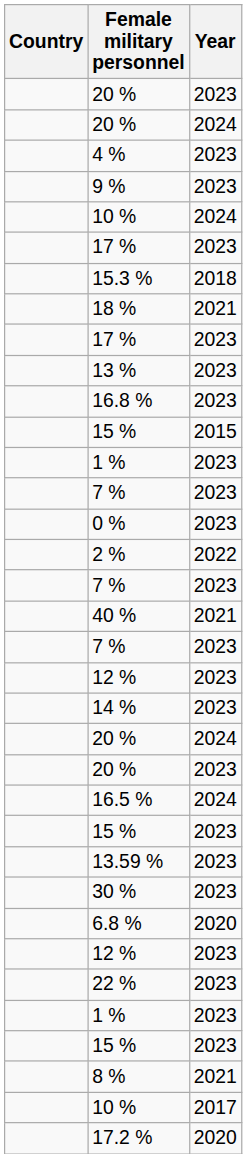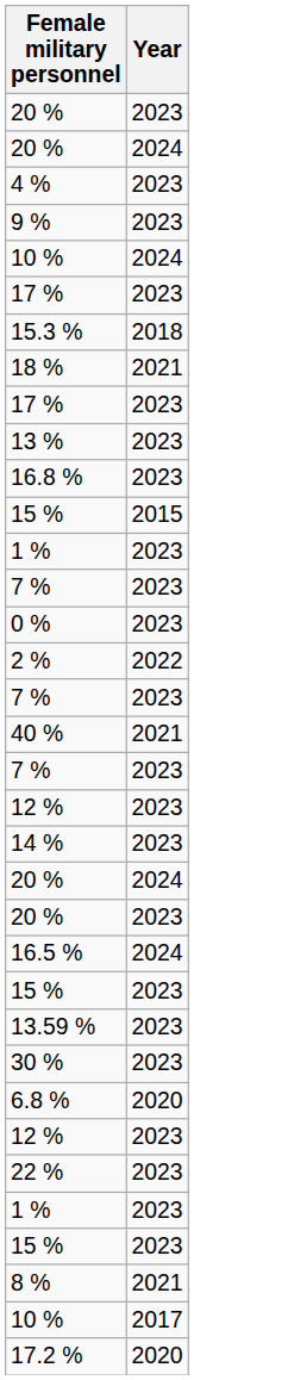 <table class="wikitable sortable sticky-header defaultright col1left">
 <tr>
-<th>Country</th>
 <th>Female<br>military<br>personnel</th>
 <th>Year</th>
 </tr>
 <tr>
-<td></td>
 <td>20 %</td>
 <td>2023</td>
 </tr>
 <tr>
-<td></td>
 <td>20 %</td>
 <td>2024</td>
 </tr>
 <tr>
-<td></td>
 <td>4 %</td>
 <td>2023</td>
 </tr>
 <tr>
-<td></td>
 <td>9 %</td>
 <td>2023</td>
 </tr>
 <tr>
-<td></td>
 <td>10 %</td>
 <td>2024</td>
 </tr>
 <tr>
-<td></td>
 <td>17 %</td>
 <td>2023</td>
 </tr>
 <tr>
-<td></td>
 <td>15.3 %</td>
 <td>2018</td>
 </tr>
 <tr>
-<td></td>
 <td>18 %</td>
 <td>2021</td>
 </tr>
 <tr>
-<td></td>
 <td>17 %</td>
 <td>2023</td>
 </tr>
 <tr>
-<td></td>
 <td>13 %</td>
 <td>2023</td>
 </tr>
 <tr>
-<td></td>
 <td>16.8 %</td>
 <td>2023</td>
 </tr>
 <tr>
-<td></td>
 <td>15 %</td>
 <td>2015</td>
 </tr>
 <tr>
-<td></td>
 <td>1 %</td>
 <td>2023</td>
 </tr>
 <tr>
-<td></td>
 <td>7 %</td>
 <td>2023</td>
 </tr>
 <tr>
-<td></td>
 <td>0 %</td>
 <td>2023</td>
 </tr>
 <tr>
-<td></td>
 <td>2 %</td>
 <td>2022</td>
 </tr>
 <tr>
-<td></td>
 <td>7 %</td>
 <td>2023</td>
 </tr>
 <tr>
-<td></td>
 <td>40 %</td>
 <td>2021</td>
 </tr>
 <tr>
-<td></td>
 <td>7 %</td>
 <td>2023</td>
 </tr>
 <tr>
-<td></td>
 <td>12 %</td>
 <td>2023</td>
 </tr>
 <tr>
-<td></td>
 <td>14 %</td>
 <td>2023</td>
 </tr>
 <tr>
-<td></td>
 <td>20 %</td>
 <td>2024</td>
 </tr>
 <tr>
-<td></td>
 <td>20 %</td>
 <td>2023</td>
 </tr>
 <tr>
-<td></td>
 <td>16.5 %</td>
 <td>2024</td>
 </tr>
 <tr>
-<td></td>
 <td>15 %</td>
 <td>2023</td>
 </tr>
 <tr>
-<td></td>
 <td>13.59 %</td>
 <td>2023</td>
 </tr>
 <tr>
-<td></td>
 <td>30 %</td>
 <td>2023</td>
 </tr>
 <tr>
-<td></td>
 <td>6.8 %</td>
 <td>2020</td>
 </tr>
 <tr>
-<td></td>
 <td>12 %</td>
 <td>2023</td>
 </tr>
 <tr>
-<td></td>
 <td>22 %</td>
 <td>2023</td>
 </tr>
 <tr>
-<td></td>
 <td>1 %</td>
 <td>2023</td>
 </tr>
 <tr>
-<td></td>
 <td>15 %</td>
 <td>2023</td>
 </tr>
 <tr>
-<td></td>
 <td>8 %</td>
 <td>2021</td>
 </tr>
 <tr>
-<td></td>
 <td>10 %</td>
 <td>2017</td>
 </tr>
 <tr>
-<td></td>
 <td>17.2 %</td>
 <td>2020</td>
 </tr>
 </table>
